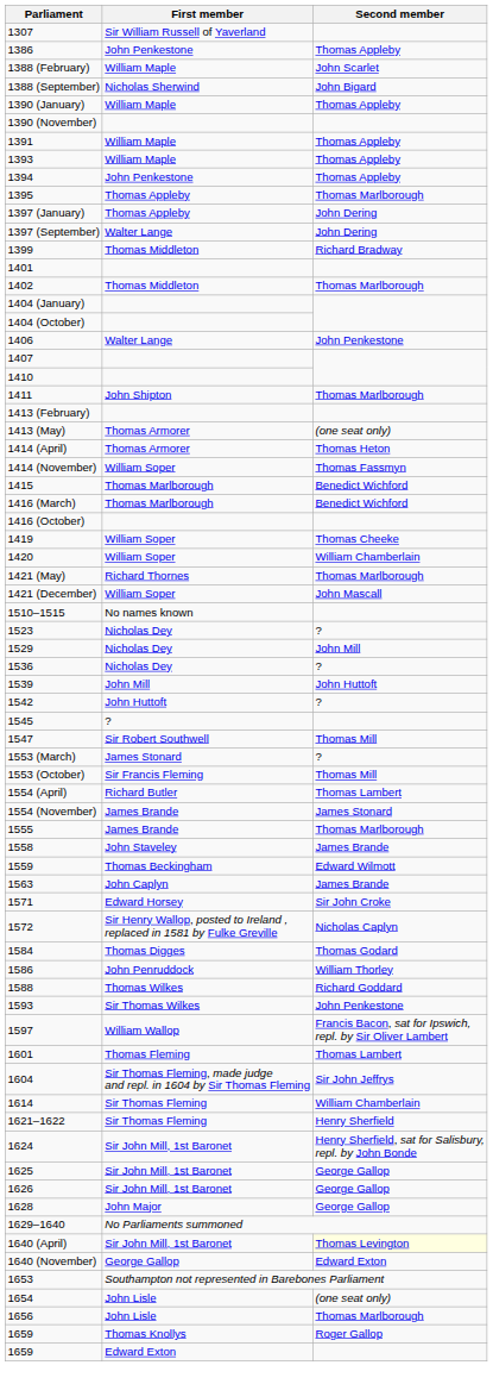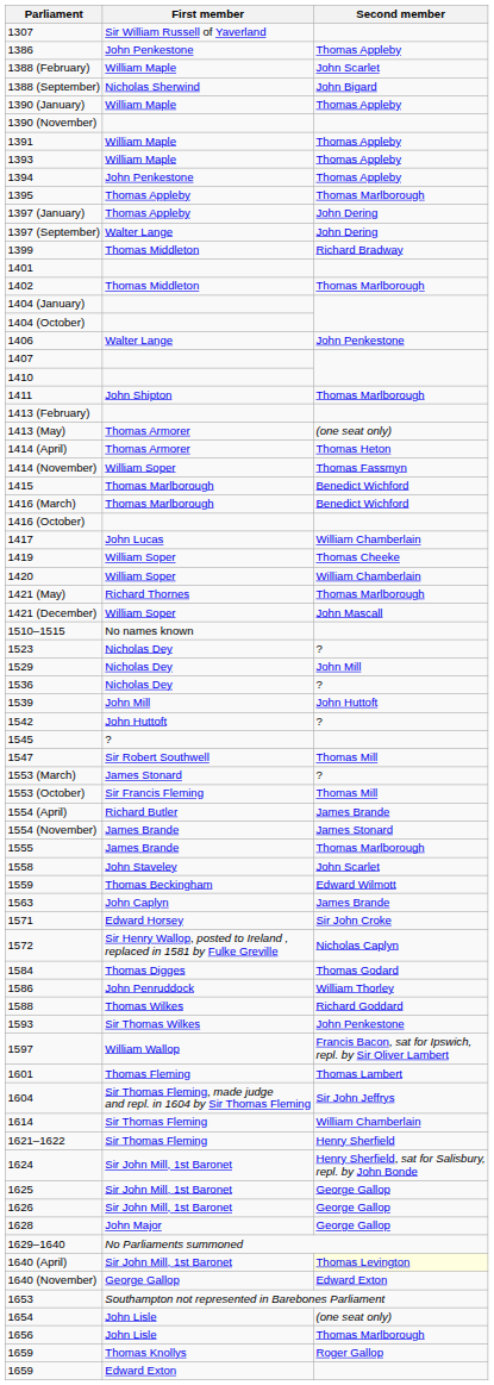 <table class="wikitable">
 <tr>
 <th>Parliament</th>
 <th>First member</th>
 <th>Second member</th>
 </tr>
 <tr>
 <td>1307</td>
 <td><a href='#'>Sir William Russell</a> of <a href='#'>Yaverland</a></td>
 </tr>
 <tr>
 <td>1386</td>
 <td><a href='#'>John Penkestone</a></td>
 <td><a href='#'>Thomas Appleby</a></td>
 </tr>
 <tr>
 <td>1388 (February)</td>
 <td><a href='#'>William Maple</a></td>
 <td><a href='#'>John Scarlet</a></td>
 </tr>
 <tr>
 <td>1388 (September)</td>
 <td><a href='#'>Nicholas Sherwind</a></td>
 <td><a href='#'>John Bigard</a></td>
 </tr>
 <tr>
 <td>1390 (January)</td>
 <td><a href='#'>William Maple</a></td>
 <td><a href='#'>Thomas Appleby</a></td>
 </tr>
 <tr>
 <td>1390 (November)</td>
 <td></td>
 </tr>
 <tr>
 <td>1391</td>
 <td><a href='#'>William Maple</a></td>
 <td><a href='#'>Thomas Appleby</a></td>
 </tr>
 <tr>
 <td>1393</td>
 <td><a href='#'>William Maple</a></td>
 <td><a href='#'>Thomas Appleby</a></td>
 </tr>
 <tr>
 <td>1394</td>
 <td><a href='#'>John Penkestone</a></td>
 <td><a href='#'>Thomas Appleby</a></td>
 </tr>
 <tr>
 <td>1395</td>
 <td><a href='#'>Thomas Appleby</a></td>
 <td><a href='#'>Thomas Marlborough</a></td>
 </tr>
 <tr>
 <td>1397 (January)</td>
 <td><a href='#'>Thomas Appleby</a></td>
 <td><a href='#'>John Dering</a></td>
 </tr>
 <tr>
 <td>1397 (September)</td>
 <td><a href='#'>Walter Lange</a></td>
 <td><a href='#'>John Dering</a></td>
 </tr>
 <tr>
 <td>1399</td>
 <td><a href='#'>Thomas Middleton</a></td>
 <td><a href='#'>Richard Bradway</a></td>
 </tr>
 <tr>
 <td>1401</td>
 <td></td>
 </tr>
 <tr>
 <td>1402</td>
 <td><a href='#'>Thomas Middleton</a></td>
 <td><a href='#'>Thomas Marlborough</a></td>
 </tr>
 <tr>
 <td>1404 (January)</td>
 <td></td>
 </tr>
 <tr>
 <td>1404 (October)</td>
 <td></td>
 </tr>
 <tr>
 <td>1406</td>
 <td><a href='#'>Walter Lange</a></td>
 <td><a href='#'>John Penkestone</a></td>
 </tr>
 <tr>
 <td>1407</td>
 <td></td>
 </tr>
 <tr>
 <td>1410</td>
 <td></td>
 </tr>
 <tr>
 <td>1411</td>
 <td><a href='#'>John Shipton</a></td>
 <td><a href='#'>Thomas Marlborough</a></td>
 </tr>
 <tr>
 <td>1413 (February)</td>
 <td></td>
 </tr>
 <tr>
 <td>1413 (May)</td>
 <td><a href='#'>Thomas Armorer</a></td>
 <td><em>(one seat only)</em></td>
 </tr>
 <tr>
 <td>1414 (April)</td>
 <td><a href='#'>Thomas Armorer</a></td>
 <td><a href='#'>Thomas Heton</a></td>
 </tr>
 <tr>
 <td>1414 (November)</td>
 <td><a href='#'>William Soper</a></td>
 <td><a href='#'>Thomas Fassmyn</a></td>
 </tr>
 <tr>
 <td>1415</td>
 <td><a href='#'>Thomas Marlborough</a></td>
 <td><a href='#'>Benedict Wichford</a></td>
 </tr>
 <tr>
 <td>1416 (March)</td>
 <td><a href='#'>Thomas Marlborough</a></td>
 <td><a href='#'>Benedict Wichford</a></td>
 </tr>
 <tr>
 <td>1416 (October)</td>
 <td></td>
 </tr>
 <tr>
+<td>1417</td>
+<td><a href='#'>John Lucas</a></td>
+<td><a href='#'>William Chamberlain</a></td>
+</tr>
+<tr>
 <td>1419</td>
 <td><a href='#'>William Soper</a></td>
 <td><a href='#'>Thomas Cheeke</a></td>
 </tr>
 <tr>
 <td>1420</td>
 <td><a href='#'>William Soper</a></td>
 <td><a href='#'>William Chamberlain</a></td>
 </tr>
 <tr>
 <td>1421 (May)</td>
 <td><a href='#'>Richard Thornes</a></td>
 <td><a href='#'>Thomas Marlborough</a></td>
 </tr>
 <tr>
 <td>1421 (December)</td>
 <td><a href='#'>William Soper</a></td>
 <td><a href='#'>John Mascall</a></td>
 </tr>
 <tr>
 <td>1510–1515</td>
 <td>No names known</td>
 </tr>
 <tr>
 <td>1523</td>
 <td><a href='#'>Nicholas Dey</a></td>
 <td>?</td>
 </tr>
 <tr>
 <td>1529</td>
 <td><a href='#'>Nicholas Dey</a></td>
 <td><a href='#'>John Mill</a></td>
 </tr>
 <tr>
 <td>1536</td>
 <td><a href='#'>Nicholas Dey</a></td>
 <td>?</td>
 </tr>
 <tr>
 <td>1539</td>
 <td><a href='#'>John Mill</a></td>
 <td><a href='#'>John Huttoft</a></td>
 </tr>
 <tr>
 <td>1542</td>
 <td><a href='#'>John Huttoft</a></td>
 <td>?</td>
 </tr>
 <tr>
 <td>1545</td>
 <td>?</td>
 </tr>
 <tr>
 <td>1547</td>
 <td><a href='#'>Sir Robert Southwell</a></td>
 <td><a href='#'>Thomas Mill</a></td>
 </tr>
 <tr>
 <td>1553 (March)</td>
 <td><a href='#'>James Stonard</a></td>
 <td>?</td>
 </tr>
 <tr>
 <td>1553 (October)</td>
 <td><a href='#'>Sir Francis Fleming</a></td>
 <td><a href='#'>Thomas Mill</a></td>
 </tr>
 <tr>
 <td>1554 (April)</td>
 <td><a href='#'>Richard Butler</a></td>
-<td><a href='#'>Thomas Lambert</a></td>
+<td><a href='#'>James Brande</a></td>
 </tr>
 <tr>
 <td>1554 (November)</td>
 <td><a href='#'>James Brande</a></td>
 <td><a href='#'>James Stonard</a></td>
 </tr>
 <tr>
 <td>1555</td>
 <td><a href='#'>James Brande</a></td>
 <td><a href='#'>Thomas Marlborough</a></td>
 </tr>
 <tr>
 <td>1558</td>
 <td><a href='#'>John Staveley</a></td>
-<td><a href='#'>James Brande</a></td>
+<td><a href='#'>John Scarlet</a></td>
 </tr>
 <tr>
 <td>1559</td>
 <td><a href='#'>Thomas Beckingham</a></td>
 <td><a href='#'>Edward Wilmott</a></td>
 </tr>
 <tr>
 <td>1563</td>
 <td><a href='#'>John Caplyn</a></td>
 <td><a href='#'>James Brande</a></td>
 </tr>
 <tr>
 <td>1571</td>
 <td><a href='#'>Edward Horsey</a></td>
 <td><a href='#'>Sir John Croke</a></td>
 </tr>
 <tr>
 <td>1572</td>
 <td><a href='#'>Sir Henry Wallop</a>, <em>posted to Ireland ,<br> replaced in 1581 by</em> <a href='#'>Fulke Greville</a></td>
 <td><a href='#'>Nicholas Caplyn</a></td>
 </tr>
 <tr>
 <td>1584</td>
 <td><a href='#'>Thomas Digges</a></td>
 <td><a href='#'>Thomas Godard</a></td>
 </tr>
 <tr>
 <td>1586</td>
 <td><a href='#'>John Penruddock</a></td>
 <td><a href='#'>William Thorley</a></td>
 </tr>
 <tr>
 <td>1588</td>
 <td><a href='#'>Thomas Wilkes</a></td>
 <td><a href='#'>Richard Goddard</a></td>
 </tr>
 <tr>
 <td>1593</td>
 <td><a href='#'>Sir Thomas Wilkes</a></td>
 <td><a href='#'>John Penkestone</a></td>
 </tr>
 <tr>
 <td>1597</td>
 <td><a href='#'>William Wallop</a></td>
 <td><a href='#'>Francis Bacon</a>, <em>sat for Ipswich, <br> repl. by</em> <a href='#'>Sir Oliver Lambert</a></td>
 </tr>
 <tr>
 <td>1601</td>
 <td><a href='#'>Thomas Fleming</a></td>
 <td><a href='#'>Thomas Lambert</a></td>
 </tr>
 <tr>
 <td>1604</td>
 <td><a href='#'>Sir Thomas Fleming</a>, <em>made judge <br> and repl. in 1604 by </em><a href='#'>Sir Thomas Fleming</a></td>
 <td><a href='#'>Sir John Jeffrys</a></td>
 </tr>
 <tr>
 <td>1614</td>
 <td><a href='#'>Sir Thomas Fleming</a></td>
 <td><a href='#'>William Chamberlain</a></td>
 </tr>
 <tr>
 <td>1621–1622</td>
 <td><a href='#'>Sir Thomas Fleming</a></td>
 <td><a href='#'>Henry Sherfield</a></td>
 </tr>
 <tr>
 <td>1624</td>
 <td><a href='#'>Sir John Mill, 1st Baronet</a></td>
 <td><a href='#'>Henry Sherfield</a>, <em>sat for Salisbury,<br> repl. by</em> <a href='#'>John Bonde</a></td>
 </tr>
 <tr>
 <td>1625</td>
 <td><a href='#'>Sir John Mill, 1st Baronet</a></td>
 <td><a href='#'>George Gallop</a></td>
 </tr>
 <tr>
 <td>1626</td>
 <td><a href='#'>Sir John Mill, 1st Baronet</a></td>
 <td><a href='#'>George Gallop</a></td>
 </tr>
 <tr>
 <td>1628</td>
 <td><a href='#'>John Major</a></td>
 <td><a href='#'>George Gallop</a></td>
 </tr>
 <tr>
 <td>1629–1640</td>
 <td colspan = "2"><em>No Parliaments summoned</em></td>
 </tr>
 <tr>
 <td>1640 (April)</td>
 <td><a href='#'>Sir John Mill, 1st Baronet</a></td>
 <td style="background: lightyellow;"><a href='#'>Thomas Levington</a></td>
 </tr>
 <tr>
 <td>1640 (November)</td>
 <td><a href='#'>George Gallop</a></td>
 <td><a href='#'>Edward Exton</a></td>
 </tr>
 <tr>
 <td>1653</td>
 <td colspan = "2"><em>Southampton not represented in Barebones Parliament</em></td>
 </tr>
 <tr>
 <td>1654</td>
 <td><a href='#'>John Lisle</a></td>
 <td><em>(one seat only)</em></td>
 </tr>
 <tr>
 <td>1656</td>
 <td><a href='#'>John Lisle</a></td>
 <td><a href='#'>Thomas Marlborough</a></td>
 </tr>
 <tr>
 <td>1659</td>
 <td><a href='#'>Thomas Knollys</a></td>
 <td><a href='#'>Roger Gallop</a></td>
 </tr>
 <tr>
 <td>1659</td>
 <td><a href='#'>Edward Exton</a></td>
 </tr>
 </table>
